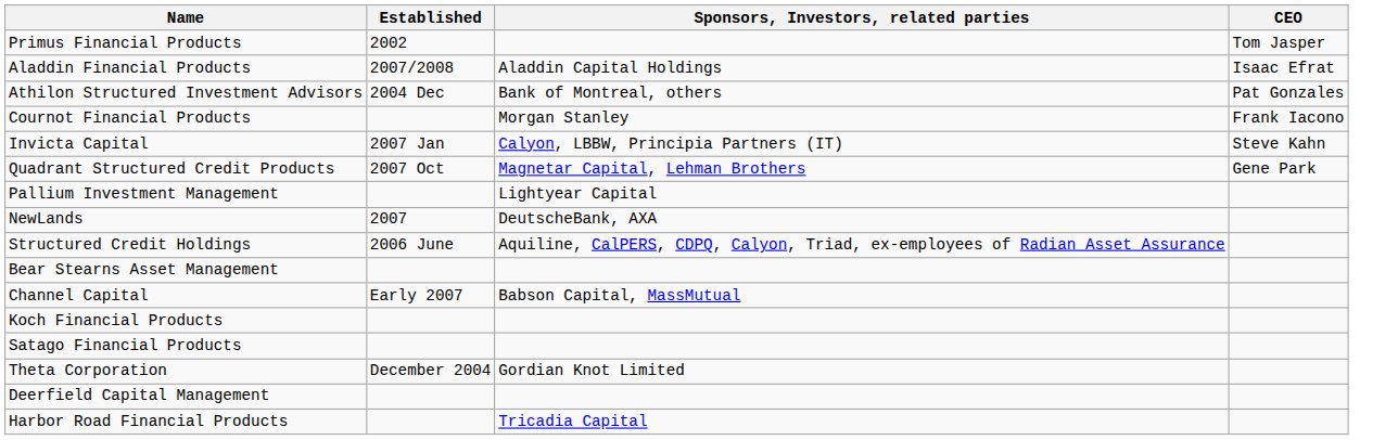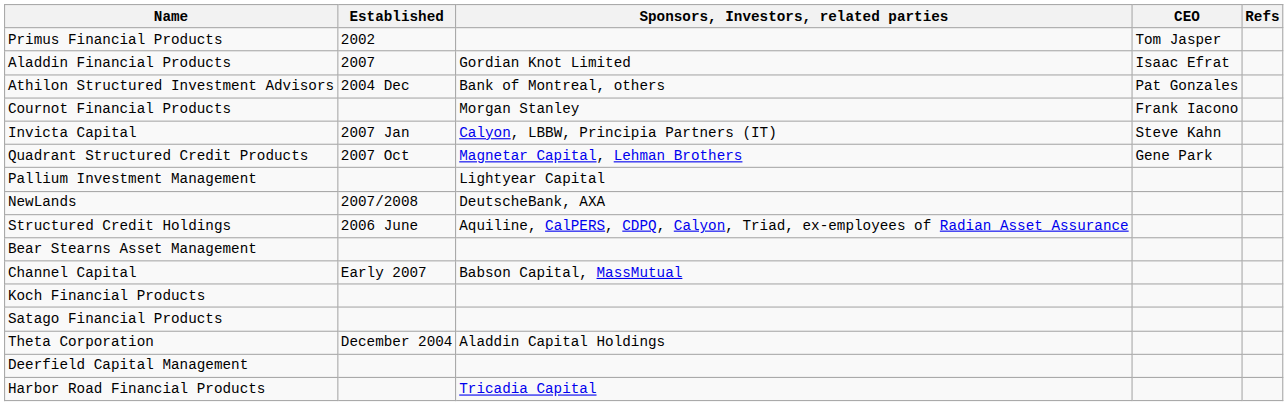 <table class="wikitable">
 <tr>
 <th>Name</th>
 <th>Established</th>
 <th>Sponsors, Investors, related parties</th>
 <th>CEO</th>
+<th>Refs</th>
 </tr>
 <tr>
 <td>Primus Financial Products</td>
 <td>2002</td>
 <td></td>
 <td>Tom Jasper</td>
+<td></td>
 </tr>
 <tr>
 <td>Aladdin Financial Products</td>
-<td>2007/2008</td>
-<td>Aladdin Capital Holdings</td>
+<td>2007</td>
+<td>Gordian Knot Limited </td>
 <td>Isaac Efrat</td>
+<td></td>
 </tr>
 <tr>
 <td>Athilon Structured Investment Advisors</td>
 <td>2004 Dec</td>
 <td>Bank of Montreal, others</td>
 <td>Pat Gonzales</td>
+<td></td>
 </tr>
 <tr>
 <td>Cournot Financial Products</td>
 <td></td>
 <td>Morgan Stanley</td>
 <td>Frank Iacono</td>
+<td></td>
 </tr>
 <tr>
 <td>Invicta Capital</td>
 <td>2007 Jan</td>
 <td><a href='#'>Calyon</a>, LBBW, Principia Partners (IT)</td>
 <td>Steve Kahn</td>
+<td></td>
 </tr>
 <tr>
 <td>Quadrant Structured Credit Products</td>
 <td>2007 Oct</td>
 <td><a href='#'>Magnetar Capital</a>, <a href='#'>Lehman Brothers</a></td>
 <td>Gene Park</td>
+<td></td>
 </tr>
 <tr>
 <td>Pallium Investment Management</td>
 <td></td>
 <td>Lightyear Capital</td>
 <td></td>
+<td></td>
 </tr>
 <tr>
 <td>NewLands</td>
-<td>2007</td>
+<td>2007/2008</td>
 <td>DeutscheBank, AXA</td>
+<td></td>
 <td></td>
 </tr>
 <tr>
 <td>Structured Credit Holdings</td>
 <td>2006 June</td>
 <td>Aquiline, <a href='#'>CalPERS</a>, <a href='#'>CDPQ</a>, <a href='#'>Calyon</a>, Triad, ex-employees of <a href='#'>Radian Asset Assurance</a></td>
 <td></td>
+<td></td>
 </tr>
 <tr>
 <td>Bear Stearns Asset Management</td>
+<td></td>
 <td></td>
 <td></td>
 <td></td>
 </tr>
 <tr>
 <td>Channel Capital</td>
 <td>Early 2007</td>
 <td>Babson Capital, <a href='#'>MassMutual</a></td>
 <td></td>
+<td></td>
 </tr>
 <tr>
 <td>Koch Financial Products</td>
+<td></td>
 <td></td>
 <td></td>
 <td></td>
 </tr>
 <tr>
 <td>Satago Financial Products</td>
 <td></td>
 <td></td>
 <td></td>
+<td></td>
 </tr>
 <tr>
 <td>Theta Corporation</td>
 <td>December 2004</td>
-<td>Gordian Knot Limited </td>
+<td>Aladdin Capital Holdings</td>
+<td></td>
 <td></td>
 </tr>
 <tr>
 <td>Deerfield Capital Management</td>
+<td></td>
 <td></td>
 <td></td>
 <td></td>
 </tr>
 <tr>
 <td>Harbor Road Financial Products</td>
 <td></td>
 <td><a href='#'>Tricadia Capital</a></td>
 <td></td>
+<td></td>
 </tr>
 </table>
